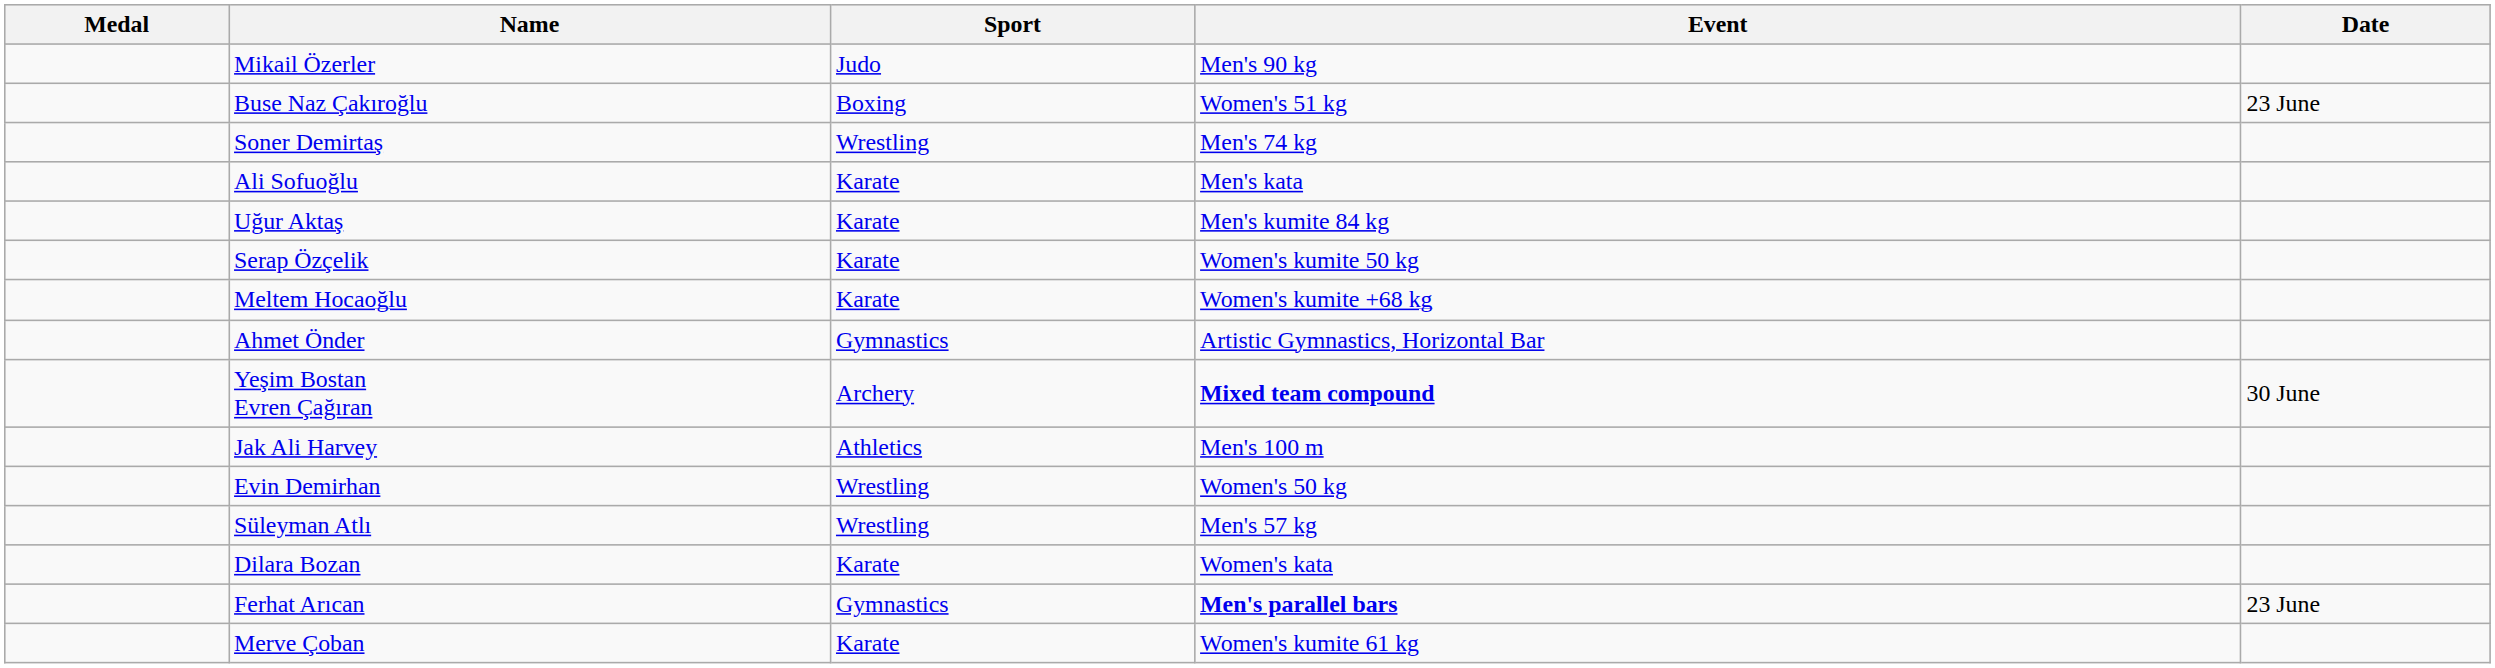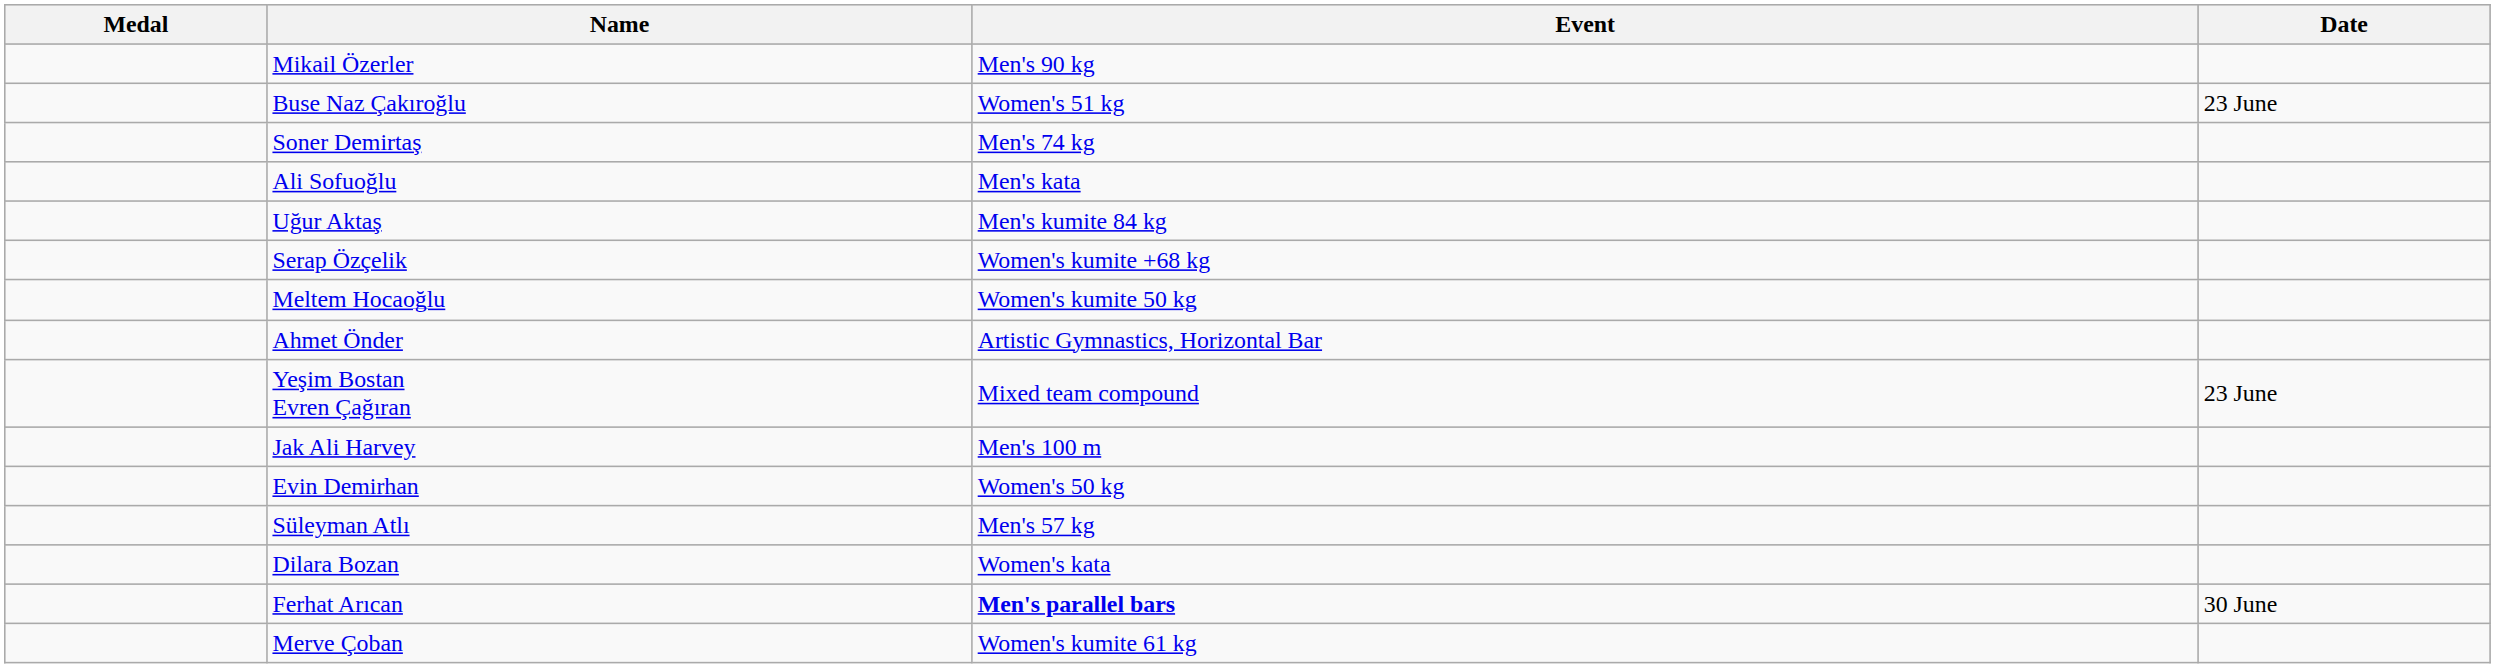 <table class="wikitable sortable" style="font-size: 95%;" width=100%>
 <tr>
 <th>Medal</th>
 <th>Name</th>
-<th>Sport</th>
 <th>Event</th>
 <th>Date</th>
 </tr>
 <tr>
 <td></td>
 <td><a href='#'>Mikail Özerler</a></td>
-<td><a href='#'>Judo</a></td>
 <td><a href='#'>Men's 90 kg</a></td>
 <td></td>
 </tr>
 <tr>
 <td></td>
 <td><a href='#'>Buse Naz Çakıroğlu</a></td>
-<td><a href='#'>Boxing</a></td>
 <td><a href='#'>Women's 51 kg</a></td>
 <td>23 June</td>
 </tr>
 <tr>
 <td></td>
 <td><a href='#'>Soner Demirtaş</a></td>
-<td><a href='#'>Wrestling</a></td>
 <td><a href='#'>Men's 74 kg</a></td>
 <td></td>
 </tr>
 <tr>
 <td></td>
 <td><a href='#'>Ali Sofuoğlu</a></td>
-<td><a href='#'>Karate</a></td>
 <td><a href='#'>Men's kata</a></td>
 <td></td>
 </tr>
 <tr>
 <td></td>
 <td><a href='#'>Uğur Aktaş</a></td>
-<td><a href='#'>Karate</a></td>
 <td><a href='#'>Men's kumite 84 kg</a></td>
 <td></td>
 </tr>
 <tr>
 <td></td>
 <td><a href='#'>Serap Özçelik</a></td>
-<td><a href='#'>Karate</a></td>
+<td><a href='#'>Women's kumite +68 kg</a></td>
+<td></td>
+</tr>
+<tr>
+<td></td>
+<td><a href='#'>Meltem Hocaoğlu</a></td>
 <td><a href='#'>Women's kumite 50 kg</a></td>
 <td></td>
 </tr>
 <tr>
 <td></td>
-<td><a href='#'>Meltem Hocaoğlu</a></td>
-<td><a href='#'>Karate</a></td>
-<td><a href='#'>Women's kumite +68 kg</a></td>
-<td></td>
-</tr>
-<tr>
-<td></td>
 <td><a href='#'>Ahmet Önder</a></td>
-<td><a href='#'>Gymnastics</a></td>
 <td><a href='#'>Artistic Gymnastics, Horizontal Bar</a></td>
 <td></td>
 </tr>
 <tr>
 <td></td>
 <td><a href='#'>Yeşim Bostan</a><br><a href='#'>Evren Çağıran</a></td>
-<td><a href='#'>Archery</a></td>
-<td><strong><a href='#'>Mixed team compound</a></strong></td>
-<td>30 June</td>
+<td><a href='#'>Mixed team compound</a></td>
+<td>23 June</td>
 </tr>
 <tr>
 <td></td>
 <td><a href='#'>Jak Ali Harvey</a></td>
-<td><a href='#'>Athletics</a></td>
 <td><a href='#'>Men's 100 m</a></td>
 <td></td>
 </tr>
 <tr>
 <td></td>
 <td><a href='#'>Evin Demirhan</a></td>
-<td><a href='#'>Wrestling</a></td>
 <td><a href='#'>Women's 50 kg</a></td>
 <td></td>
 </tr>
 <tr>
 <td></td>
 <td><a href='#'>Süleyman Atlı</a></td>
-<td><a href='#'>Wrestling</a></td>
 <td><a href='#'>Men's 57 kg</a></td>
 <td></td>
 </tr>
 <tr>
 <td></td>
 <td><a href='#'>Dilara Bozan</a></td>
-<td><a href='#'>Karate</a></td>
 <td><a href='#'>Women's kata</a></td>
 <td></td>
 </tr>
 <tr>
 <td></td>
 <td><a href='#'>Ferhat Arıcan</a></td>
-<td><a href='#'>Gymnastics</a></td>
 <td><strong><a href='#'>Men's parallel bars</a></strong></td>
-<td>23 June</td>
+<td>30 June</td>
 </tr>
 <tr>
 <td></td>
 <td><a href='#'>Merve Çoban</a></td>
-<td><a href='#'>Karate</a></td>
 <td><a href='#'>Women's kumite 61 kg</a></td>
 <td></td>
 </tr>
 </table>
